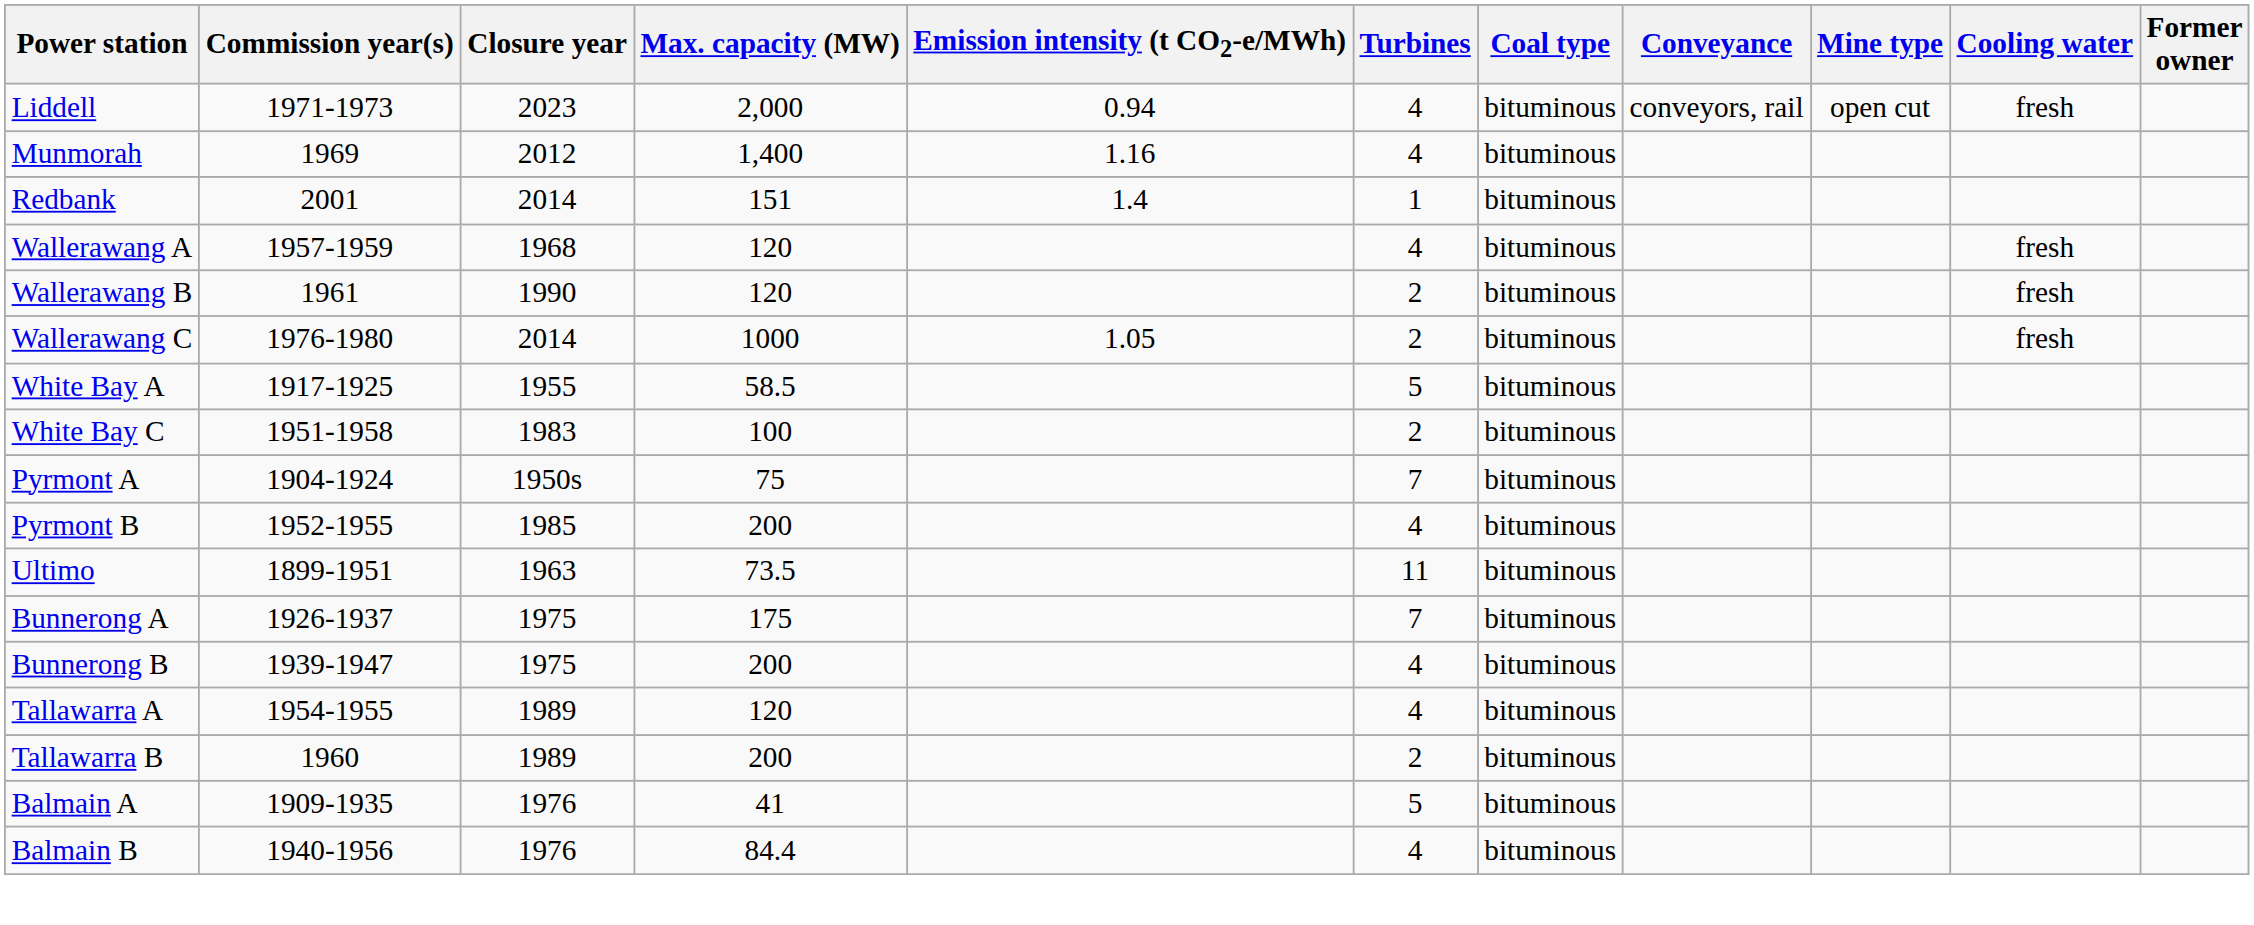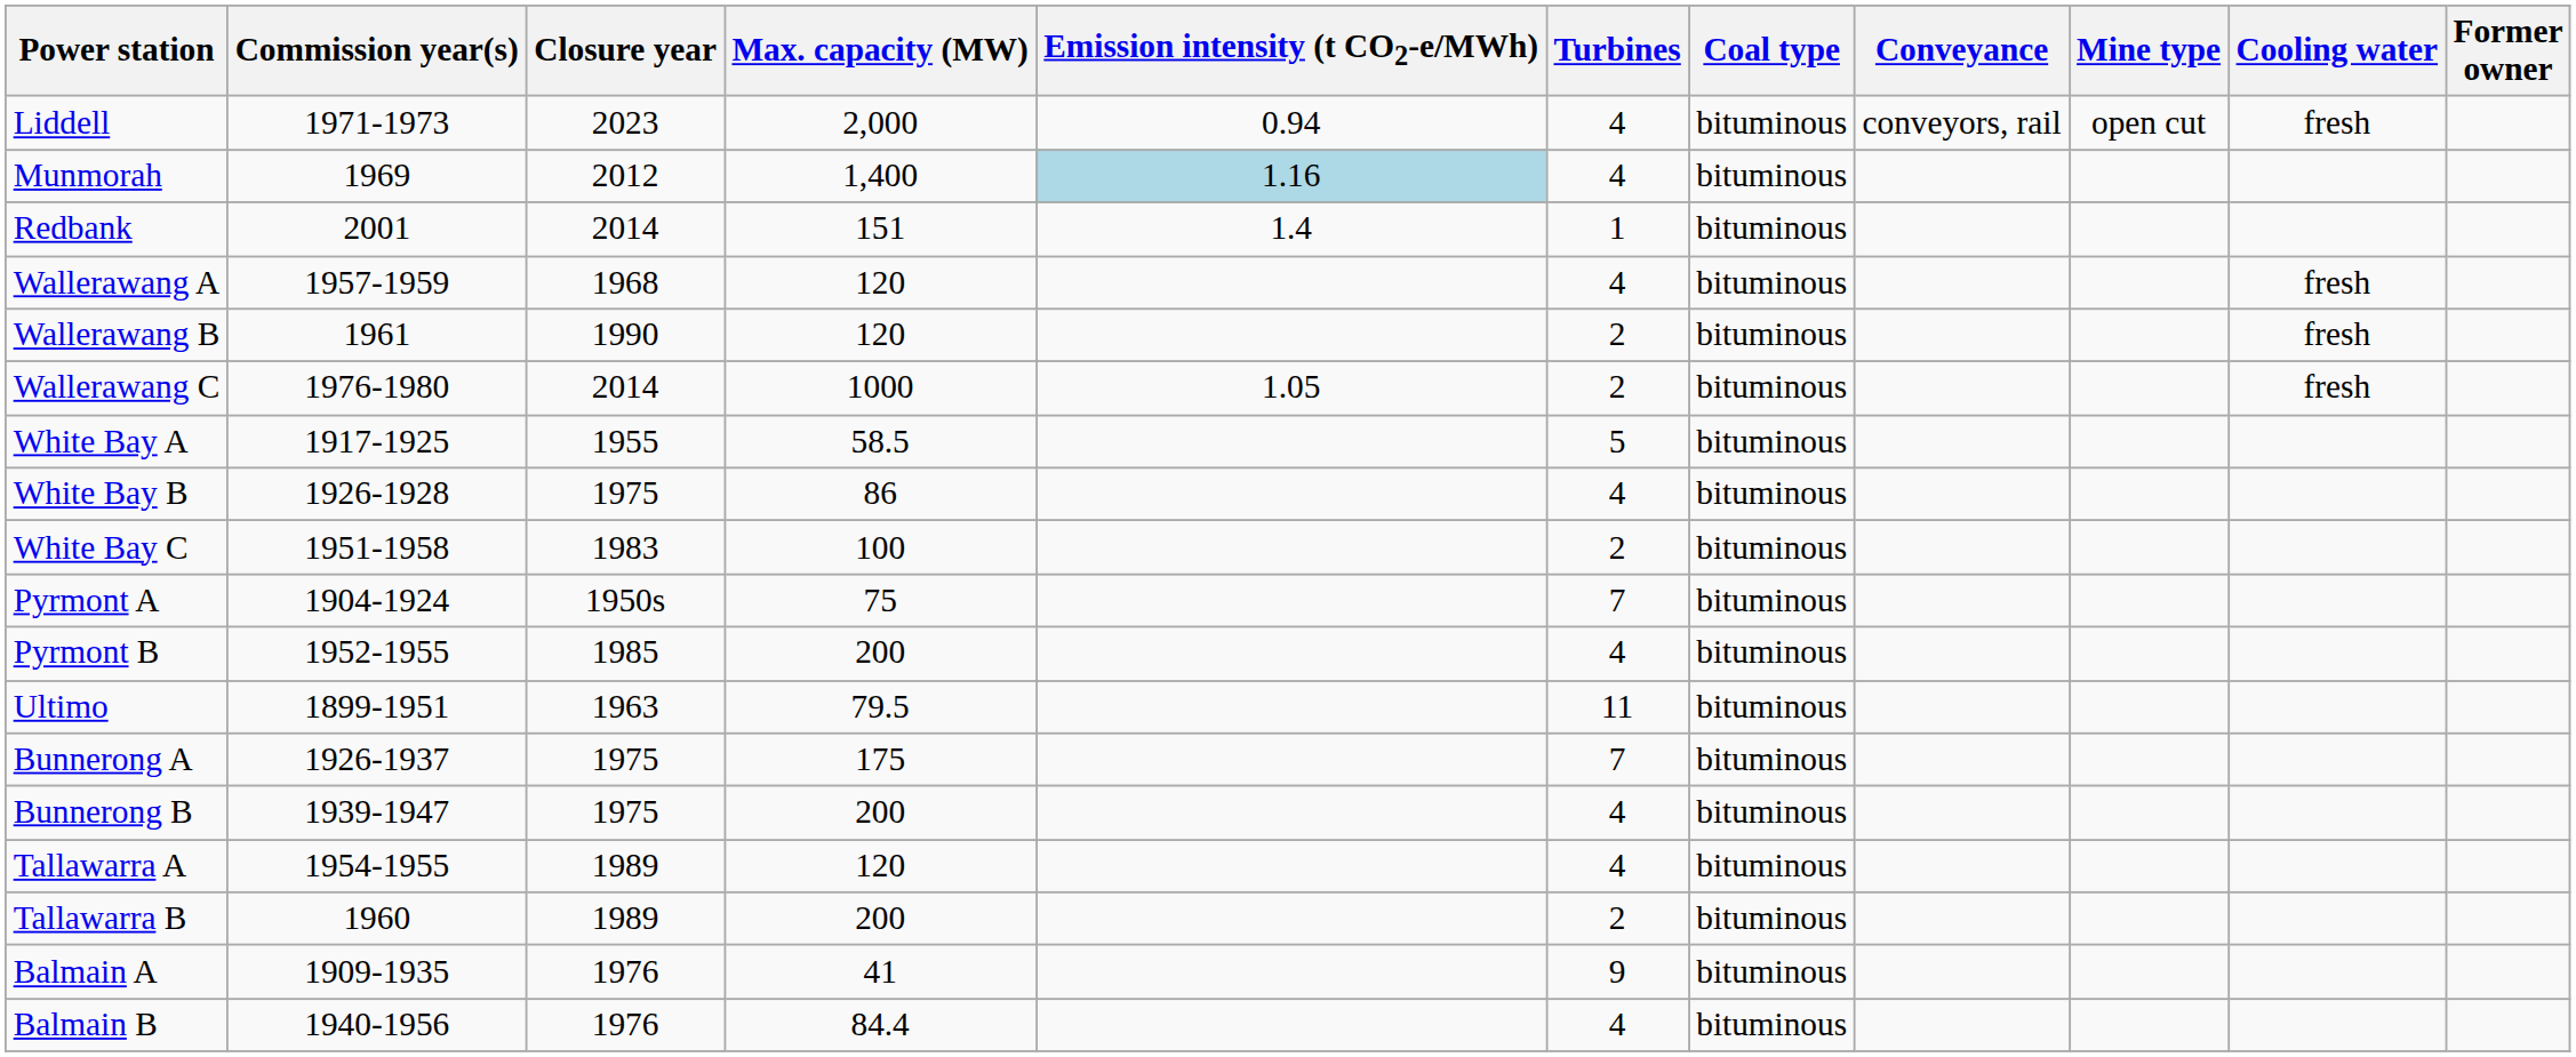 <table class="wikitable sortable mw-collapsible" style="text-align: center">
 <tr>
 <th>Power station</th>
 <th>Commission year(s)</th>
 <th>Closure year</th>
 <th data-sort-type="number"><a href='#'>Max. capacity</a> (MW)</th>
 <th><a href='#'>Emission intensity</a> (t CO<sub>2</sub>-e/MWh)</th>
 <th><a href='#'>Turbines</a></th>
 <th><a href='#'>Coal type</a></th>
 <th><a href='#'>Conveyance</a></th>
 <th><a href='#'>Mine type</a></th>
 <th><a href='#'>Cooling water</a></th>
 <th>Former<br>owner</th>
 </tr>
 <tr>
 <td align="left"><a href='#'>Liddell</a></td>
 <td>1971-1973</td>
 <td>2023</td>
 <td>2,000</td>
 <td>0.94</td>
 <td>4</td>
 <td>bituminous</td>
 <td>conveyors, rail</td>
 <td>open cut</td>
 <td>fresh</td>
 <td></td>
 </tr>
 <tr>
 <td align="left"><a href='#'>Munmorah</a></td>
 <td>1969</td>
 <td>2012</td>
 <td>1,400</td>
-<td>1.16</td>
+<td style="background: lightblue;">1.16</td>
 <td>4</td>
 <td>bituminous</td>
 <td></td>
 <td></td>
 <td></td>
 <td></td>
 </tr>
 <tr>
 <td align="left"><a href='#'>Redbank</a></td>
 <td>2001</td>
 <td>2014</td>
 <td>151</td>
 <td>1.4</td>
 <td>1</td>
 <td>bituminous</td>
 <td></td>
 <td></td>
 <td></td>
 <td></td>
 </tr>
 <tr>
 <td align="left"><a href='#'>Wallerawang</a> A</td>
 <td>1957-1959</td>
 <td>1968</td>
 <td>120</td>
 <td></td>
 <td>4</td>
 <td>bituminous</td>
 <td></td>
 <td></td>
 <td>fresh</td>
 <td></td>
 </tr>
 <tr>
 <td align="left"><a href='#'>Wallerawang</a> B</td>
 <td>1961</td>
 <td>1990</td>
 <td>120</td>
 <td></td>
 <td>2</td>
 <td>bituminous</td>
 <td></td>
 <td></td>
 <td>fresh</td>
 <td></td>
 </tr>
 <tr>
 <td align="left"><a href='#'>Wallerawang</a> C</td>
 <td>1976-1980</td>
 <td>2014</td>
 <td>1000</td>
 <td>1.05</td>
 <td>2</td>
 <td>bituminous</td>
 <td></td>
 <td></td>
 <td>fresh</td>
 <td></td>
 </tr>
 <tr>
 <td align="left"><a href='#'>White Bay</a> A</td>
 <td>1917-1925</td>
 <td>1955</td>
 <td>58.5</td>
 <td></td>
 <td>5</td>
 <td>bituminous</td>
 <td></td>
 <td></td>
 <td></td>
 <td></td>
 </tr>
 <tr>
+<td align="left"><a href='#'>White Bay</a> B</td>
+<td>1926-1928</td>
+<td>1975</td>
+<td>86</td>
+<td></td>
+<td>4</td>
+<td>bituminous</td>
+<td></td>
+<td></td>
+<td></td>
+<td></td>
+</tr>
+<tr>
 <td align="left"><a href='#'>White Bay</a> C</td>
 <td>1951-1958</td>
 <td>1983</td>
 <td>100</td>
 <td></td>
 <td>2</td>
 <td>bituminous</td>
 <td></td>
 <td></td>
 <td></td>
 <td></td>
 </tr>
 <tr>
 <td align="left"><a href='#'>Pyrmont</a> A</td>
 <td>1904-1924</td>
 <td>1950s</td>
 <td>75</td>
 <td></td>
 <td>7</td>
 <td>bituminous</td>
 <td></td>
 <td></td>
 <td></td>
 <td></td>
 </tr>
 <tr>
 <td align="left"><a href='#'>Pyrmont</a> B</td>
 <td>1952-1955</td>
 <td>1985</td>
 <td>200</td>
 <td></td>
 <td>4</td>
 <td>bituminous</td>
 <td></td>
 <td></td>
 <td></td>
 <td></td>
 </tr>
 <tr>
 <td align="left"><a href='#'>Ultimo</a></td>
 <td>1899-1951</td>
 <td>1963</td>
-<td>73.5</td>
+<td>79.5</td>
 <td></td>
 <td>11</td>
 <td>bituminous</td>
 <td></td>
 <td></td>
 <td></td>
 <td></td>
 </tr>
 <tr>
 <td align="left"><a href='#'>Bunnerong</a> A</td>
 <td>1926-1937</td>
 <td>1975</td>
 <td>175</td>
 <td></td>
 <td>7</td>
 <td>bituminous</td>
 <td></td>
 <td></td>
 <td></td>
 <td></td>
 </tr>
 <tr>
 <td align="left"><a href='#'>Bunnerong</a> B</td>
 <td>1939-1947</td>
 <td>1975</td>
 <td>200</td>
 <td></td>
 <td>4</td>
 <td>bituminous</td>
 <td></td>
 <td></td>
 <td></td>
 <td></td>
 </tr>
 <tr>
 <td align="left"><a href='#'>Tallawarra</a> A</td>
 <td>1954-1955</td>
 <td>1989</td>
 <td>120</td>
 <td></td>
 <td>4</td>
 <td>bituminous</td>
 <td></td>
 <td></td>
 <td></td>
 <td></td>
 </tr>
 <tr>
 <td align="left"><a href='#'>Tallawarra</a> B</td>
 <td>1960</td>
 <td>1989</td>
 <td>200</td>
 <td></td>
 <td>2</td>
 <td>bituminous</td>
 <td></td>
 <td></td>
 <td></td>
 <td></td>
 </tr>
 <tr>
 <td align="left"><a href='#'>Balmain</a> A</td>
 <td>1909-1935</td>
 <td>1976</td>
 <td>41</td>
 <td></td>
-<td>5</td>
+<td>9</td>
 <td>bituminous</td>
 <td></td>
 <td></td>
 <td></td>
 <td></td>
 </tr>
 <tr>
 <td align="left"><a href='#'>Balmain</a> B</td>
 <td>1940-1956</td>
 <td>1976</td>
 <td>84.4</td>
 <td></td>
 <td>4</td>
 <td>bituminous</td>
 <td></td>
 <td></td>
 <td></td>
 <td></td>
 </tr>
 </table>
